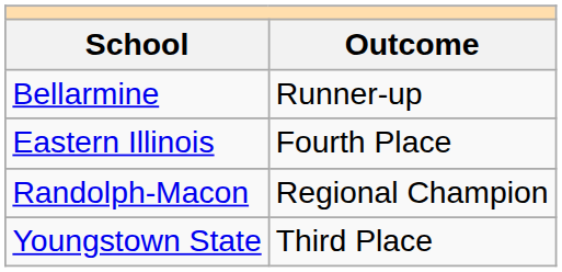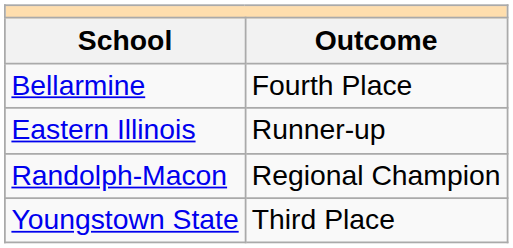 <table class="wikitable" style="float:left; margin-right:1em;">
 <tr>
 <th colspan="3" style="background:#ffdead;"></th>
 </tr>
 <tr>
 <th>School</th>
 <th>Outcome</th>
 </tr>
 <tr>
 <td><a href='#'>Bellarmine</a></td>
-<td>Runner-up</td>
+<td>Fourth Place</td>
 </tr>
 <tr>
 <td><a href='#'>Eastern Illinois</a></td>
-<td>Fourth Place</td>
+<td>Runner-up</td>
 </tr>
 <tr>
 <td><a href='#'>Randolph-Macon</a></td>
 <td>Regional Champion</td>
 </tr>
 <tr>
 <td><a href='#'>Youngstown State</a></td>
 <td>Third Place</td>
 </tr>
 </table>
